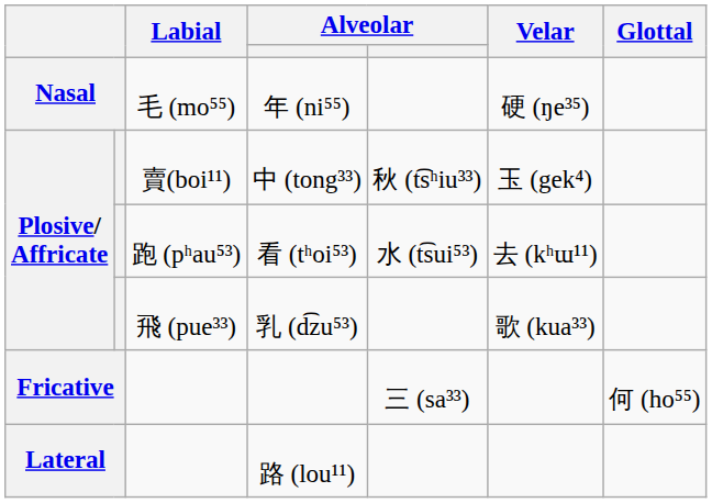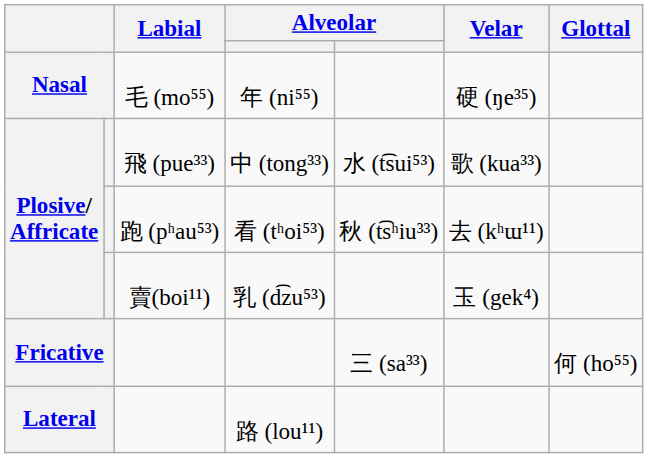 <table class="wikitable" style="text-align:center;">
 <tr>
 <th colspan="2" rowspan="2"></th>
 <th rowspan="2"><a href='#'>Labial</a></th>
 <th colspan="2"><a href='#'>Alveolar</a></th>
 <th rowspan="2"><a href='#'>Velar</a></th>
 <th rowspan="2"><a href='#'>Glottal</a></th>
 </tr>
 <tr>
 <th></th>
 <th></th>
 </tr>
 <tr>
 <th colspan="2"><a href='#'>Nasal</a></th>
 <td><br>毛 (mo⁵⁵)</td>
 <td><br>年 (ni⁵⁵)</td>
 <td></td>
 <td><br>硬 (ŋe³⁵)</td>
 <td></td>
 </tr>
 <tr>
 <th rowspan="3"><a href='#'>Plosive</a>/<br><a href='#'>Affricate</a></th>
 <th></th>
-<td><br>賣(boi¹¹)</td>
+<td><br>飛 (pue³³)</td>
 <td><br>中 (tong³³)</td>
-<td><br>秋 (t͡sʰiu³³)</td>
-<td><br>玉 (gek⁴)</td>
+<td><br>水 (t͡sui⁵³)</td>
+<td><br>歌 (kua³³)</td>
 <td></td>
 </tr>
 <tr>
 <th></th>
 <td><br>跑 (pʰau⁵³)</td>
 <td><br>看 (tʰoi⁵³)</td>
-<td><br>水 (t͡sui⁵³)</td>
+<td><br>秋 (t͡sʰiu³³)</td>
 <td><br>去 (kʰɯ¹¹)</td>
 <td></td>
 </tr>
 <tr>
 <th></th>
-<td><br>飛 (pue³³)</td>
+<td><br>賣(boi¹¹)</td>
 <td><br>乳 (d͡zu⁵³)</td>
 <td></td>
-<td><br>歌 (kua³³)</td>
+<td><br>玉 (gek⁴)</td>
 <td></td>
 </tr>
 <tr>
 <th colspan="2"><a href='#'>Fricative</a></th>
 <td></td>
 <td></td>
 <td><br>三 (sa³³)</td>
 <td></td>
 <td><br>何 (ho⁵⁵)</td>
 </tr>
 <tr>
 <th colspan="2"><a href='#'>Lateral</a></th>
 <td></td>
 <td><br>路 (lou¹¹)</td>
 <td></td>
 <td></td>
 <td></td>
 </tr>
 </table>
